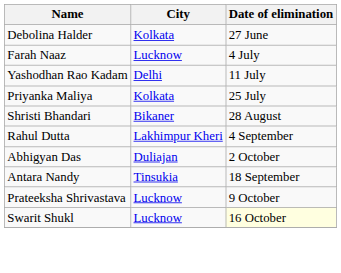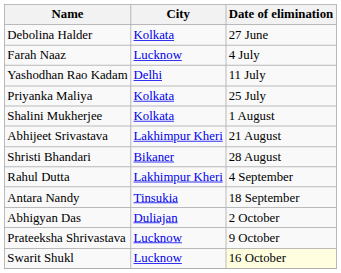 <table class="wikitable">
 <tr>
 <th><strong>Name</strong></th>
 <th><strong>City</strong></th>
 <th><strong>Date of elimination</strong></th>
 </tr>
 <tr>
 <td>Debolina Halder</td>
 <td><a href='#'>Kolkata</a></td>
 <td>27 June</td>
 </tr>
 <tr>
 <td>Farah Naaz</td>
 <td><a href='#'>Lucknow</a></td>
 <td>4 July</td>
 </tr>
 <tr>
 <td>Yashodhan Rao Kadam</td>
 <td><a href='#'>Delhi</a></td>
 <td>11 July</td>
 </tr>
 <tr>
 <td>Priyanka Maliya</td>
 <td><a href='#'>Kolkata</a></td>
 <td>25 July</td>
 </tr>
 <tr>
+<td>Shalini Mukherjee</td>
+<td><a href='#'>Kolkata</a></td>
+<td>1 August</td>
+</tr>
+<tr>
+<td>Abhijeet Srivastava</td>
+<td><a href='#'>Lakhimpur Kheri</a></td>
+<td>21 August</td>
+</tr>
+<tr>
 <td>Shristi Bhandari</td>
 <td><a href='#'>Bikaner</a></td>
 <td>28 August</td>
 </tr>
 <tr>
 <td>Rahul Dutta</td>
 <td><a href='#'>Lakhimpur Kheri</a></td>
 <td>4 September</td>
 </tr>
 <tr>
+<td>Antara Nandy</td>
+<td><a href='#'>Tinsukia</a></td>
+<td>18 September</td>
+</tr>
+<tr>
 <td>Abhigyan Das</td>
 <td><a href='#'>Duliajan</a></td>
 <td>2 October</td>
-</tr>
-<tr>
-<td>Antara Nandy</td>
-<td><a href='#'>Tinsukia</a></td>
-<td>18 September</td>
 </tr>
 <tr>
 <td>Prateeksha Shrivastava</td>
 <td><a href='#'>Lucknow</a></td>
 <td>9 October</td>
 </tr>
 <tr>
 <td>Swarit Shukl</td>
 <td><a href='#'>Lucknow</a></td>
 <td style="background: lightyellow;">16 October</td>
 </tr>
 <tr>
 </tr>
 </table>
